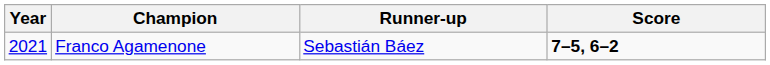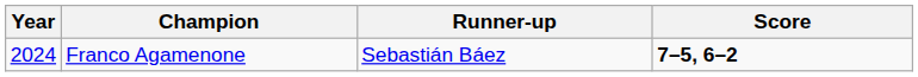 <table class="wikitable" style="font-size:90%">
 <tr>
 <th>Year</th>
 <th width="200">Champion</th>
 <th width="200">Runner-up</th>
 <th width="175">Score</th>
 </tr>
 <tr>
-<td><a href='#'>2021</a></td>
+<td><a href='#'>2024</a></td>
 <td> <a href='#'>Franco Agamenone</a></td>
 <td> <a href='#'>Sebastián Báez</a></td>
 <td><strong>7–5, 6–2</strong></td>
 </tr>
 </table>
